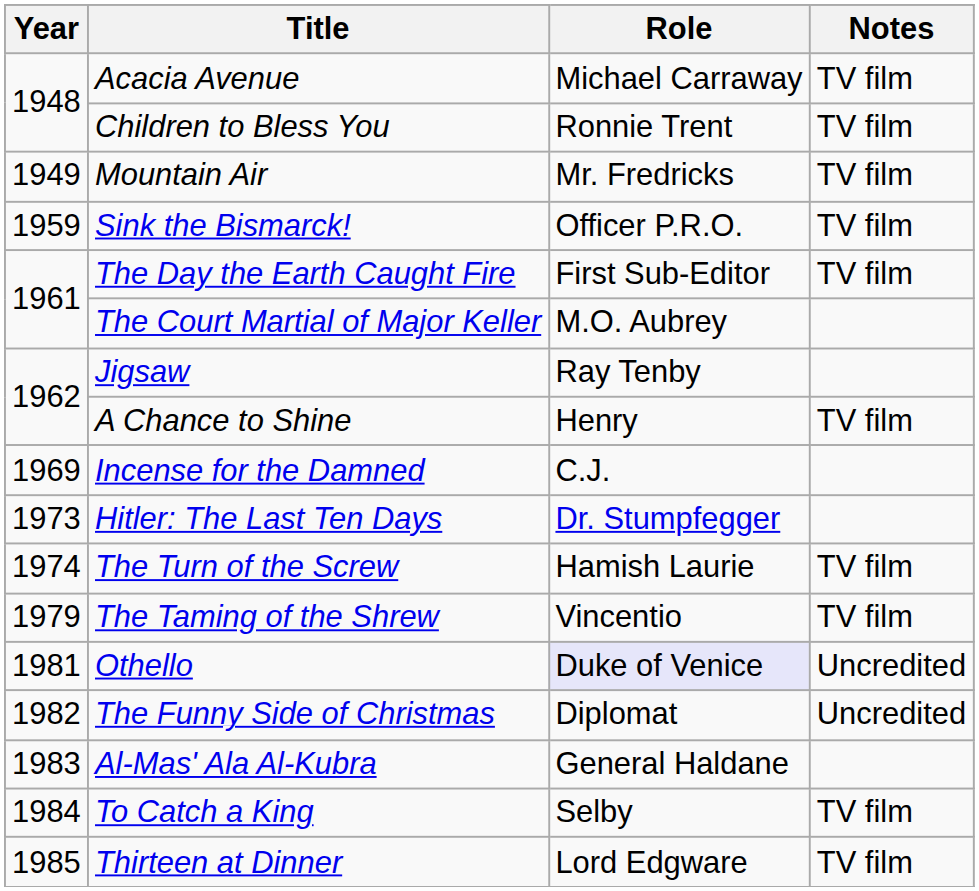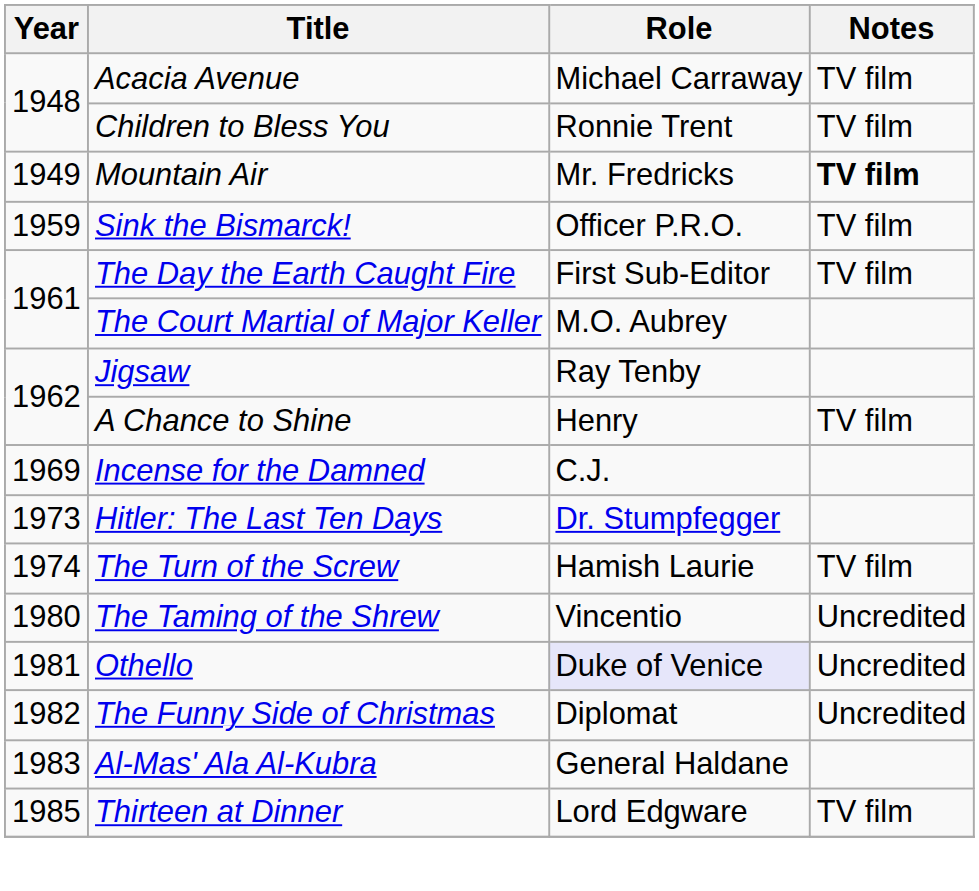 <table class="wikitable sortable">
 <tr>
 <th>Year</th>
 <th>Title</th>
 <th>Role</th>
 <th>Notes</th>
 </tr>
 <tr>
 <td rowspan="2">1948</td>
 <td><em>Acacia Avenue</em></td>
 <td>Michael Carraway</td>
 <td>TV film</td>
 </tr>
 <tr>
 <td><em>Children to Bless You</em></td>
 <td>Ronnie Trent</td>
 <td>TV film</td>
 </tr>
 <tr>
 <td>1949</td>
 <td><em>Mountain Air</em></td>
 <td>Mr. Fredricks</td>
-<td>TV film</td>
+<td><strong>TV film</strong></td>
 </tr>
 <tr>
 <td>1959</td>
 <td><em><a href='#'>Sink the Bismarck!</a></em></td>
 <td>Officer P.R.O.</td>
 <td>TV film</td>
 </tr>
 <tr>
 <td rowspan="2">1961</td>
 <td><em><a href='#'>The Day the Earth Caught Fire</a></em></td>
 <td>First Sub-Editor</td>
 <td>TV film</td>
 </tr>
 <tr>
 <td><em><a href='#'>The Court Martial of Major Keller</a></em></td>
 <td>M.O. Aubrey</td>
 <td></td>
 </tr>
 <tr>
 <td rowspan="2">1962</td>
 <td><em><a href='#'>Jigsaw</a></em></td>
 <td>Ray Tenby</td>
 <td></td>
 </tr>
 <tr>
 <td><em>A Chance to Shine</em></td>
 <td>Henry</td>
 <td>TV film</td>
 </tr>
 <tr>
 <td>1969</td>
 <td><em><a href='#'>Incense for the Damned</a></em></td>
 <td>C.J.</td>
 <td></td>
 </tr>
 <tr>
 <td>1973</td>
 <td><em><a href='#'>Hitler: The Last Ten Days</a></em></td>
 <td><a href='#'>Dr. Stumpfegger</a></td>
 <td></td>
 </tr>
 <tr>
 <td>1974</td>
 <td><em><a href='#'>The Turn of the Screw</a></em></td>
 <td>Hamish Laurie</td>
 <td>TV film</td>
 </tr>
 <tr>
-<td>1979</td>
+<td>1980</td>
 <td><em><a href='#'>The Taming of the Shrew</a></em></td>
 <td>Vincentio</td>
-<td>TV film</td>
+<td>Uncredited</td>
 </tr>
 <tr>
 <td>1981</td>
 <td><em><a href='#'>Othello</a></em></td>
 <td style="background: lavender;">Duke of Venice</td>
 <td>Uncredited</td>
 </tr>
 <tr>
 <td>1982</td>
 <td><em><a href='#'>The Funny Side of Christmas</a></em></td>
 <td>Diplomat</td>
 <td>Uncredited</td>
 </tr>
 <tr>
 <td>1983</td>
 <td><em><a href='#'>Al-Mas' Ala Al-Kubra</a></em></td>
 <td>General Haldane</td>
 <td></td>
 </tr>
 <tr>
-<td>1984</td>
-<td><em><a href='#'>To Catch a King</a></em></td>
-<td>Selby</td>
-<td>TV film</td>
-</tr>
-<tr>
 <td>1985</td>
 <td><em><a href='#'>Thirteen at Dinner</a></em></td>
 <td>Lord Edgware</td>
 <td>TV film</td>
 </tr>
 <tr>
 </tr>
 </table>
